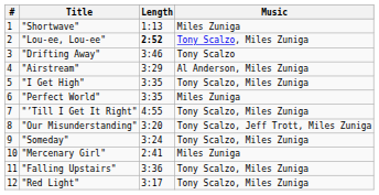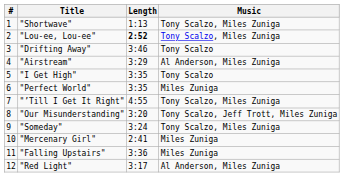 <table class="wikitable">
 <tr style="background:#ccc; text-align:center;">
 <th>#</th>
 <th>Title</th>
 <th>Length</th>
 <th>Music</th>
 </tr>
 <tr>
 <td>1</td>
 <td>"Shortwave"</td>
 <td>1:13</td>
-<td>Miles Zuniga</td>
+<td>Tony Scalzo, Miles Zuniga</td>
 </tr>
 <tr>
 <td>2</td>
 <td>"Lou-ee, Lou-ee"</td>
 <td><strong>2:52</strong></td>
 <td><a href='#'>Tony Scalzo</a>, Miles Zuniga</td>
 </tr>
 <tr>
 <td>3</td>
 <td>"Drifting Away"</td>
 <td>3:46</td>
 <td>Tony Scalzo</td>
 </tr>
 <tr>
 <td>4</td>
 <td>"Airstream"</td>
 <td>3:29</td>
 <td>Al Anderson, Miles Zuniga</td>
 </tr>
 <tr>
 <td>5</td>
 <td>"I Get High"</td>
 <td>3:35</td>
-<td>Tony Scalzo, Miles Zuniga</td>
+<td>Tony Scalzo</td>
 </tr>
 <tr>
 <td>6</td>
 <td>"Perfect World"</td>
 <td>3:35</td>
 <td>Miles Zuniga</td>
 </tr>
 <tr>
 <td>7</td>
 <td>"’Till I Get It Right"</td>
 <td>4:55</td>
 <td>Tony Scalzo, Miles Zuniga</td>
 </tr>
 <tr>
 <td>8</td>
 <td>"Our Misunderstanding"</td>
 <td>3:20</td>
 <td>Tony Scalzo, Jeff Trott, Miles Zuniga</td>
 </tr>
 <tr>
 <td>9</td>
 <td>"Someday"</td>
 <td>3:24</td>
 <td>Tony Scalzo, Miles Zuniga</td>
 </tr>
 <tr>
 <td>10</td>
 <td>"Mercenary Girl"</td>
 <td>2:41</td>
 <td>Miles Zuniga</td>
 </tr>
 <tr>
 <td>11</td>
 <td>"Falling Upstairs"</td>
 <td>3:36</td>
-<td>Tony Scalzo, Miles Zuniga</td>
+<td>Miles Zuniga</td>
 </tr>
 <tr>
 <td>12</td>
 <td>"Red Light"</td>
 <td>3:17</td>
-<td>Tony Scalzo, Miles Zuniga</td>
+<td>Al Anderson, Miles Zuniga</td>
 </tr>
 </table>
